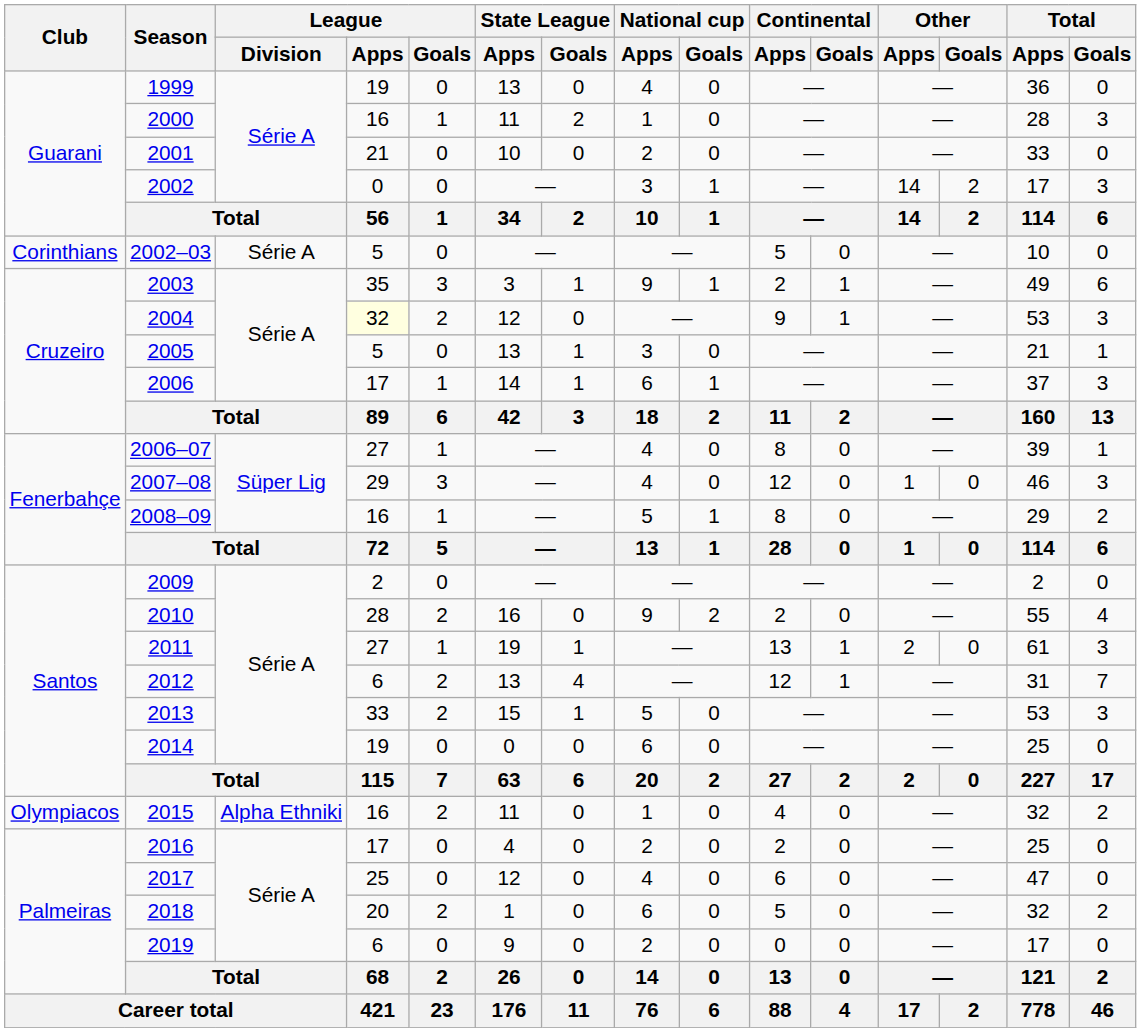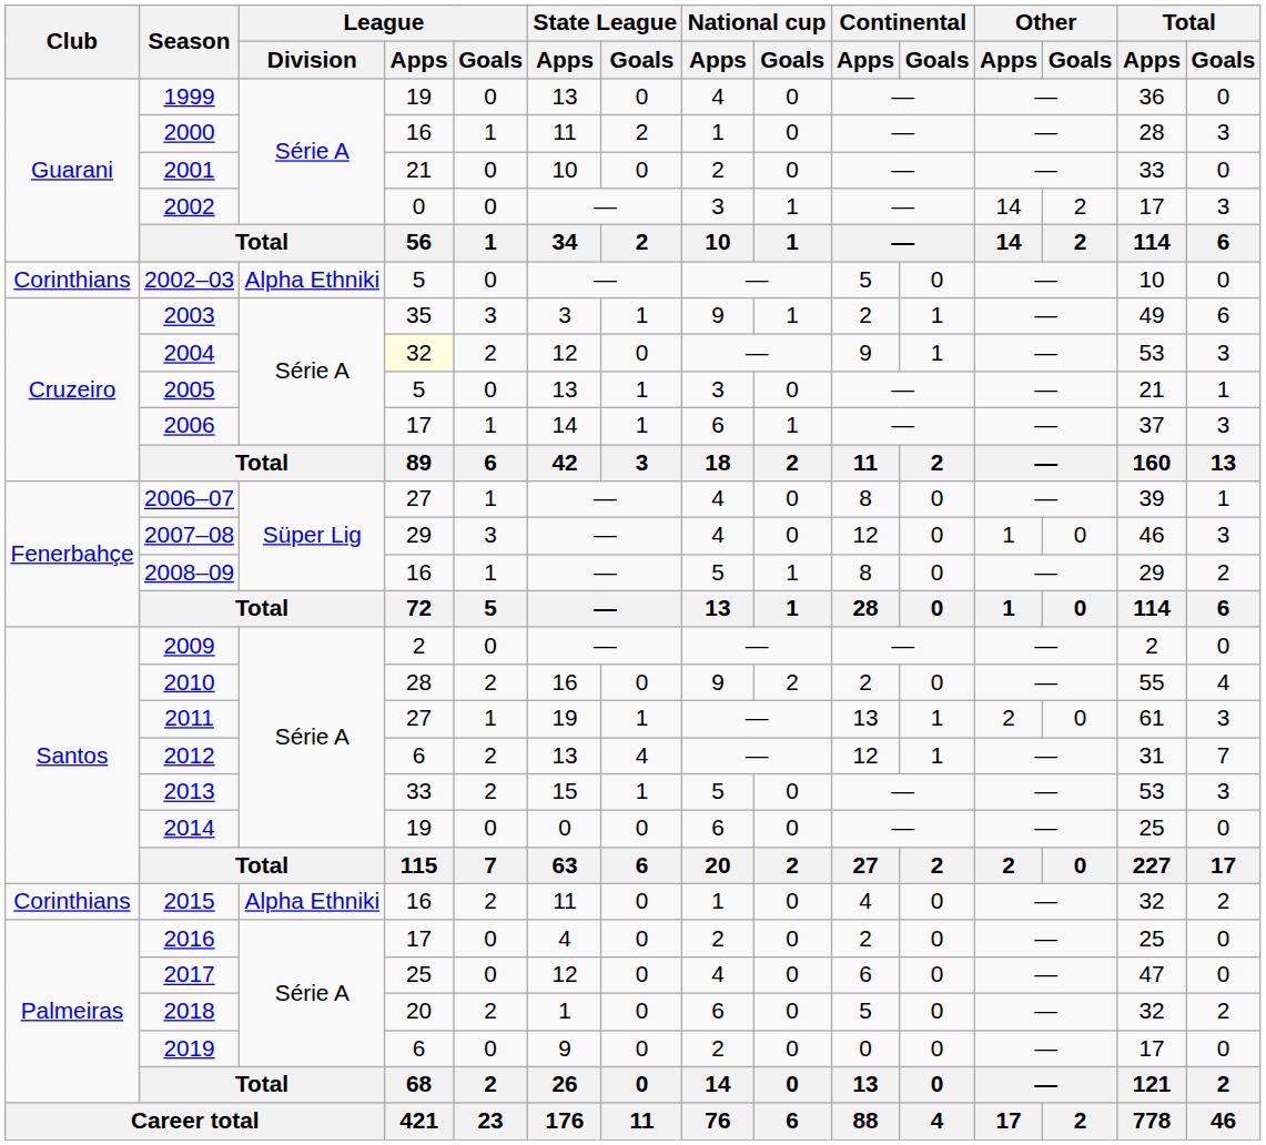 <table class="wikitable" style="text-align:center">
 <tr>
 <th rowspan="2">Club</th>
 <th rowspan="2">Season</th>
 <th colspan="3">League</th>
 <th colspan="2">State League</th>
 <th colspan="2">National cup</th>
 <th colspan="2">Continental</th>
 <th colspan="2">Other</th>
 <th colspan="2">Total</th>
 </tr>
 <tr>
 <th>Division</th>
 <th>Apps</th>
 <th>Goals</th>
 <th>Apps</th>
 <th>Goals</th>
 <th>Apps</th>
 <th>Goals</th>
 <th>Apps</th>
 <th>Goals</th>
 <th>Apps</th>
 <th>Goals</th>
 <th>Apps</th>
 <th>Goals</th>
 </tr>
 <tr>
 <td rowspan="5"><a href='#'>Guarani</a></td>
 <td><a href='#'>1999</a></td>
 <td rowspan="4"><a href='#'>Série A</a></td>
 <td>19</td>
 <td>0</td>
 <td>13</td>
 <td>0</td>
 <td>4</td>
 <td>0</td>
 <td colspan="2">—</td>
 <td colspan="2">—</td>
 <td>36</td>
 <td>0</td>
 </tr>
 <tr>
 <td><a href='#'>2000</a></td>
 <td>16</td>
 <td>1</td>
 <td>11</td>
 <td>2</td>
 <td>1</td>
 <td>0</td>
 <td colspan="2">—</td>
 <td colspan="2">—</td>
 <td>28</td>
 <td>3</td>
 </tr>
 <tr>
 <td><a href='#'>2001</a></td>
 <td>21</td>
 <td>0</td>
 <td>10</td>
 <td>0</td>
 <td>2</td>
 <td>0</td>
 <td colspan="2">—</td>
 <td colspan="2">—</td>
 <td>33</td>
 <td>0</td>
 </tr>
 <tr>
 <td><a href='#'>2002</a></td>
 <td>0</td>
 <td>0</td>
 <td colspan="2">—</td>
 <td>3</td>
 <td>1</td>
 <td colspan="2">—</td>
 <td>14</td>
 <td>2</td>
 <td>17</td>
 <td>3</td>
 </tr>
 <tr>
 <th colspan="2">Total</th>
 <th>56</th>
 <th>1</th>
 <th>34</th>
 <th>2</th>
 <th>10</th>
 <th>1</th>
 <th colspan="2">—</th>
 <th>14</th>
 <th>2</th>
 <th>114</th>
 <th>6</th>
 </tr>
 <tr>
 <td><a href='#'>Corinthians</a></td>
 <td><a href='#'>2002–03</a></td>
-<td>Série A</td>
+<td><a href='#'>Alpha Ethniki</a></td>
 <td>5</td>
 <td>0</td>
 <td colspan="2">—</td>
 <td colspan="2">—</td>
 <td>5</td>
 <td>0</td>
 <td colspan="2">—</td>
 <td>10</td>
 <td>0</td>
 </tr>
 <tr>
 <td rowspan="5"><a href='#'>Cruzeiro</a></td>
 <td><a href='#'>2003</a></td>
 <td rowspan="4">Série A</td>
 <td>35</td>
 <td>3</td>
 <td>3</td>
 <td>1</td>
 <td>9</td>
 <td>1</td>
 <td>2</td>
 <td>1</td>
 <td colspan="2">—</td>
 <td>49</td>
 <td>6</td>
 </tr>
 <tr>
 <td><a href='#'>2004</a></td>
 <td style="background: lightyellow;">32</td>
 <td>2</td>
 <td>12</td>
 <td>0</td>
 <td colspan="2">—</td>
 <td>9</td>
 <td>1</td>
 <td colspan="2">—</td>
 <td>53</td>
 <td>3</td>
 </tr>
 <tr>
 <td><a href='#'>2005</a></td>
 <td>5</td>
 <td>0</td>
 <td>13</td>
 <td>1</td>
 <td>3</td>
 <td>0</td>
 <td colspan="2">—</td>
 <td colspan="2">—</td>
 <td>21</td>
 <td>1</td>
 </tr>
 <tr>
 <td><a href='#'>2006</a></td>
 <td>17</td>
 <td>1</td>
 <td>14</td>
 <td>1</td>
 <td>6</td>
 <td>1</td>
 <td colspan="2">—</td>
 <td colspan="2">—</td>
 <td>37</td>
 <td>3</td>
 </tr>
 <tr>
 <th colspan="2">Total</th>
 <th>89</th>
 <th>6</th>
 <th>42</th>
 <th>3</th>
 <th>18</th>
 <th>2</th>
 <th>11</th>
 <th>2</th>
 <th colspan="2">—</th>
 <th>160</th>
 <th>13</th>
 </tr>
 <tr>
 <td rowspan="4"><a href='#'>Fenerbahçe</a></td>
 <td><a href='#'>2006–07</a></td>
 <td rowspan="3"><a href='#'>Süper Lig</a></td>
 <td>27</td>
 <td>1</td>
 <td colspan="2">—</td>
 <td>4</td>
 <td>0</td>
 <td>8</td>
 <td>0</td>
 <td colspan="2">—</td>
 <td>39</td>
 <td>1</td>
 </tr>
 <tr>
 <td><a href='#'>2007–08</a></td>
 <td>29</td>
 <td>3</td>
 <td colspan="2">—</td>
 <td>4</td>
 <td>0</td>
 <td>12</td>
 <td>0</td>
 <td>1</td>
 <td>0</td>
 <td>46</td>
 <td>3</td>
 </tr>
 <tr>
 <td><a href='#'>2008–09</a></td>
 <td>16</td>
 <td>1</td>
 <td colspan="2">—</td>
 <td>5</td>
 <td>1</td>
 <td>8</td>
 <td>0</td>
 <td colspan="2">—</td>
 <td>29</td>
 <td>2</td>
 </tr>
 <tr>
 <th colspan="2">Total</th>
 <th>72</th>
 <th>5</th>
 <th colspan="2">—</th>
 <th>13</th>
 <th>1</th>
 <th>28</th>
 <th>0</th>
 <th>1</th>
 <th>0</th>
 <th>114</th>
 <th>6</th>
 </tr>
 <tr>
 <td rowspan="7"><a href='#'>Santos</a></td>
 <td><a href='#'>2009</a></td>
 <td rowspan="6">Série A</td>
 <td>2</td>
 <td>0</td>
 <td colspan="2">—</td>
 <td colspan="2">—</td>
 <td colspan="2">—</td>
 <td colspan="2">—</td>
 <td>2</td>
 <td>0</td>
 </tr>
 <tr>
 <td><a href='#'>2010</a></td>
 <td>28</td>
 <td>2</td>
 <td>16</td>
 <td>0</td>
 <td>9</td>
 <td>2</td>
 <td>2</td>
 <td>0</td>
 <td colspan="2">—</td>
 <td>55</td>
 <td>4</td>
 </tr>
 <tr>
 <td><a href='#'>2011</a></td>
 <td>27</td>
 <td>1</td>
 <td>19</td>
 <td>1</td>
 <td colspan="2">—</td>
 <td>13</td>
 <td>1</td>
 <td>2</td>
 <td>0</td>
 <td>61</td>
 <td>3</td>
 </tr>
 <tr>
 <td><a href='#'>2012</a></td>
 <td>6</td>
 <td>2</td>
 <td>13</td>
 <td>4</td>
 <td colspan="2">—</td>
 <td>12</td>
 <td>1</td>
 <td colspan="2">—</td>
 <td>31</td>
 <td>7</td>
 </tr>
 <tr>
 <td><a href='#'>2013</a></td>
 <td>33</td>
 <td>2</td>
 <td>15</td>
 <td>1</td>
 <td>5</td>
 <td>0</td>
 <td colspan="2">—</td>
 <td colspan="2">—</td>
 <td>53</td>
 <td>3</td>
 </tr>
 <tr>
 <td><a href='#'>2014</a></td>
 <td>19</td>
 <td>0</td>
 <td>0</td>
 <td>0</td>
 <td>6</td>
 <td>0</td>
 <td colspan="2">—</td>
 <td colspan="2">—</td>
 <td>25</td>
 <td>0</td>
 </tr>
 <tr>
 <th colspan="2">Total</th>
 <th>115</th>
 <th>7</th>
 <th>63</th>
 <th>6</th>
 <th>20</th>
 <th>2</th>
 <th>27</th>
 <th>2</th>
 <th>2</th>
 <th>0</th>
 <th>227</th>
 <th>17</th>
 </tr>
 <tr>
-<td><a href='#'>Olympiacos</a></td>
+<td><a href='#'>Corinthians</a></td>
 <td><a href='#'>2015</a></td>
 <td><a href='#'>Alpha Ethniki</a></td>
 <td>16</td>
 <td>2</td>
 <td>11</td>
 <td>0</td>
 <td>1</td>
 <td>0</td>
 <td>4</td>
 <td>0</td>
 <td colspan="2">—</td>
 <td>32</td>
 <td>2</td>
 </tr>
 <tr>
 <td rowspan="5"><a href='#'>Palmeiras</a></td>
 <td><a href='#'>2016</a></td>
 <td rowspan="4">Série A</td>
 <td>17</td>
 <td>0</td>
 <td>4</td>
 <td>0</td>
 <td>2</td>
 <td>0</td>
 <td>2</td>
 <td>0</td>
 <td colspan="2">—</td>
 <td>25</td>
 <td>0</td>
 </tr>
 <tr>
 <td><a href='#'>2017</a></td>
 <td>25</td>
 <td>0</td>
 <td>12</td>
 <td>0</td>
 <td>4</td>
 <td>0</td>
 <td>6</td>
 <td>0</td>
 <td colspan="2">—</td>
 <td>47</td>
 <td>0</td>
 </tr>
 <tr>
 <td><a href='#'>2018</a></td>
 <td>20</td>
 <td>2</td>
 <td>1</td>
 <td>0</td>
 <td>6</td>
 <td>0</td>
 <td>5</td>
 <td>0</td>
 <td colspan="2">—</td>
 <td>32</td>
 <td>2</td>
 </tr>
 <tr>
 <td><a href='#'>2019</a></td>
 <td>6</td>
 <td>0</td>
 <td>9</td>
 <td>0</td>
 <td>2</td>
 <td>0</td>
 <td>0</td>
 <td>0</td>
 <td colspan="2">—</td>
 <td>17</td>
 <td>0</td>
 </tr>
 <tr>
 <th colspan="2">Total</th>
 <th>68</th>
 <th>2</th>
 <th>26</th>
 <th>0</th>
 <th>14</th>
 <th>0</th>
 <th>13</th>
 <th>0</th>
 <th colspan="2">—</th>
 <th>121</th>
 <th>2</th>
 </tr>
 <tr>
 <th colspan="3">Career total</th>
 <th>421</th>
 <th>23</th>
 <th>176</th>
 <th>11</th>
 <th>76</th>
 <th>6</th>
 <th>88</th>
 <th>4</th>
 <th>17</th>
 <th>2</th>
 <th>778</th>
 <th>46</th>
 </tr>
 </table>
